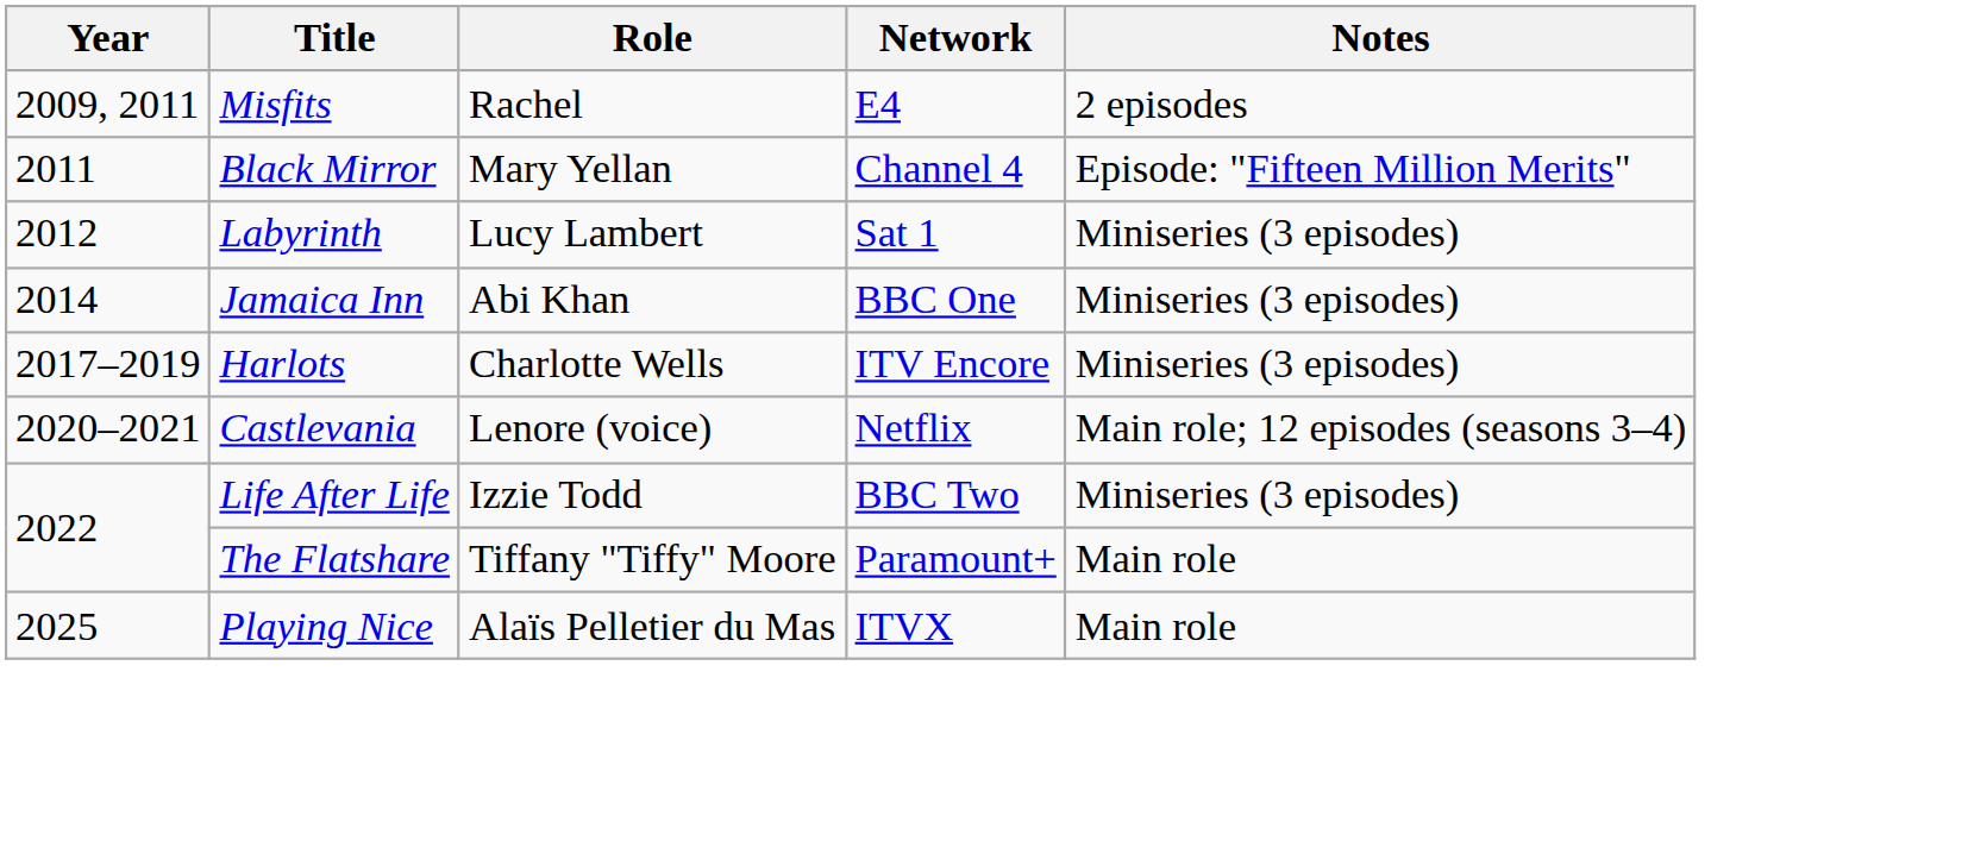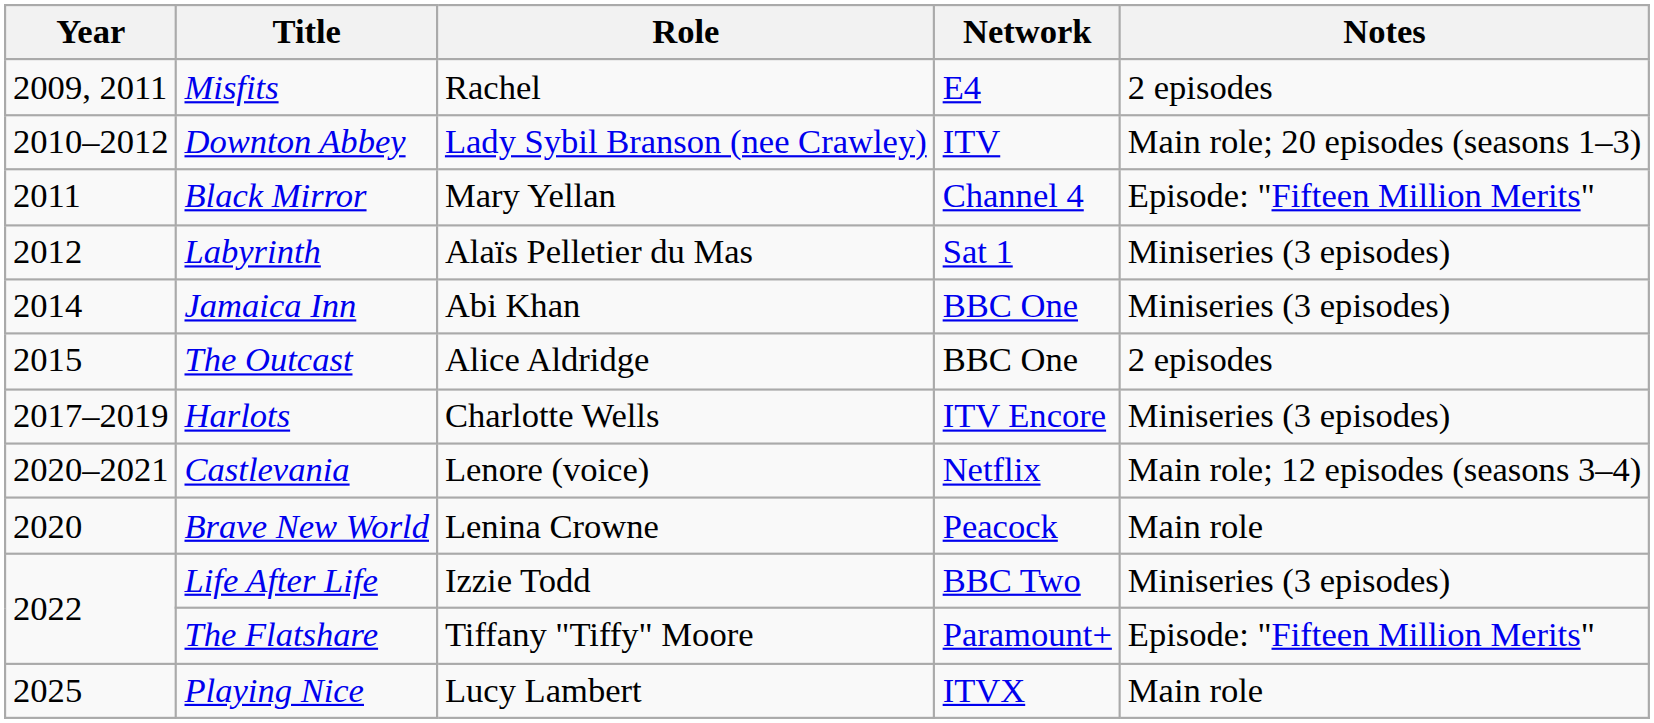 <table class="wikitable sortable">
 <tr>
 <th>Year</th>
 <th>Title</th>
 <th>Role</th>
 <th>Network</th>
 <th class="unsortable">Notes</th>
 </tr>
 <tr>
 <td>2009, 2011</td>
 <td><em><a href='#'>Misfits</a></em></td>
 <td>Rachel</td>
 <td><a href='#'>E4</a></td>
 <td>2 episodes</td>
 </tr>
 <tr>
+<td>2010–2012</td>
+<td><em><a href='#'>Downton Abbey</a></em></td>
+<td><a href='#'>Lady Sybil Branson (nee Crawley)</a></td>
+<td><a href='#'>ITV</a></td>
+<td>Main role; 20 episodes (seasons 1–3)</td>
+</tr>
+<tr>
 <td>2011</td>
 <td><em><a href='#'>Black Mirror</a></em></td>
 <td>Mary Yellan</td>
 <td><a href='#'>Channel 4</a></td>
 <td>Episode: "<a href='#'>Fifteen Million Merits</a>"</td>
 </tr>
 <tr>
 <td>2012</td>
 <td><em><a href='#'>Labyrinth</a></em></td>
-<td>Lucy Lambert</td>
+<td>Alaïs Pelletier du Mas</td>
 <td><a href='#'>Sat 1</a></td>
 <td>Miniseries (3 episodes)</td>
 </tr>
 <tr>
 <td>2014</td>
 <td><em><a href='#'>Jamaica Inn</a></em></td>
 <td>Abi Khan</td>
 <td><a href='#'>BBC One</a></td>
 <td>Miniseries (3 episodes)</td>
+</tr>
+<tr>
+<td>2015</td>
+<td><em><a href='#'>The Outcast</a></em></td>
+<td>Alice Aldridge</td>
+<td>BBC One</td>
+<td>2 episodes</td>
 </tr>
 <tr>
 <td>2017–2019</td>
 <td><em><a href='#'>Harlots</a></em></td>
 <td>Charlotte Wells</td>
 <td><a href='#'>ITV Encore</a></td>
 <td>Miniseries (3 episodes)</td>
 </tr>
 <tr>
 <td>2020–2021</td>
 <td><em><a href='#'>Castlevania</a></em></td>
 <td>Lenore (voice)</td>
 <td><a href='#'>Netflix</a></td>
 <td>Main role; 12 episodes (seasons 3–4)</td>
 </tr>
 <tr>
+<td>2020</td>
+<td><em><a href='#'>Brave New World</a></em></td>
+<td>Lenina Crowne</td>
+<td><a href='#'>Peacock</a></td>
+<td>Main role</td>
+</tr>
+<tr>
 <td rowspan="2">2022</td>
 <td><em><a href='#'>Life After Life</a></em></td>
 <td>Izzie Todd</td>
 <td><a href='#'>BBC Two</a></td>
 <td>Miniseries (3 episodes)</td>
 </tr>
 <tr>
 <td><em><a href='#'>The Flatshare</a></em></td>
 <td>Tiffany "Tiffy" Moore</td>
 <td><a href='#'>Paramount+</a></td>
-<td>Main role</td>
+<td>Episode: "<a href='#'>Fifteen Million Merits</a>"</td>
 </tr>
 <tr>
 <td>2025</td>
 <td><em><a href='#'>Playing Nice</a></em></td>
-<td>Alaïs Pelletier du Mas</td>
+<td>Lucy Lambert</td>
 <td><a href='#'>ITVX</a></td>
 <td>Main role</td>
 </tr>
 </table>
